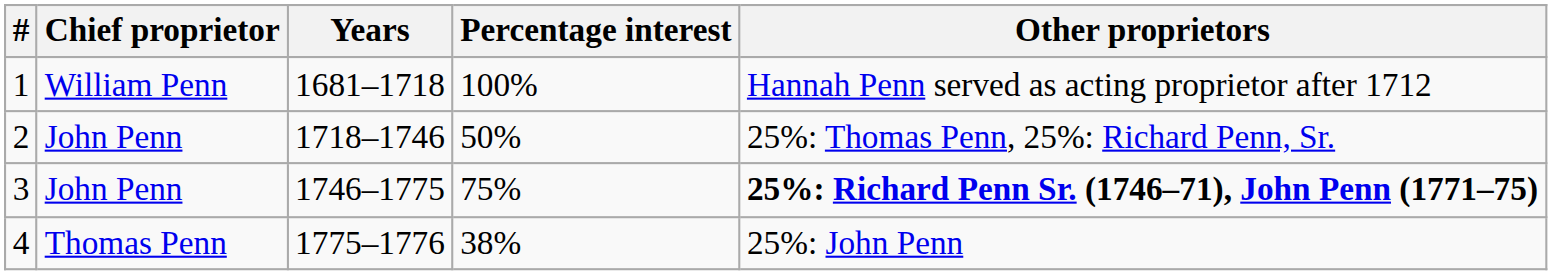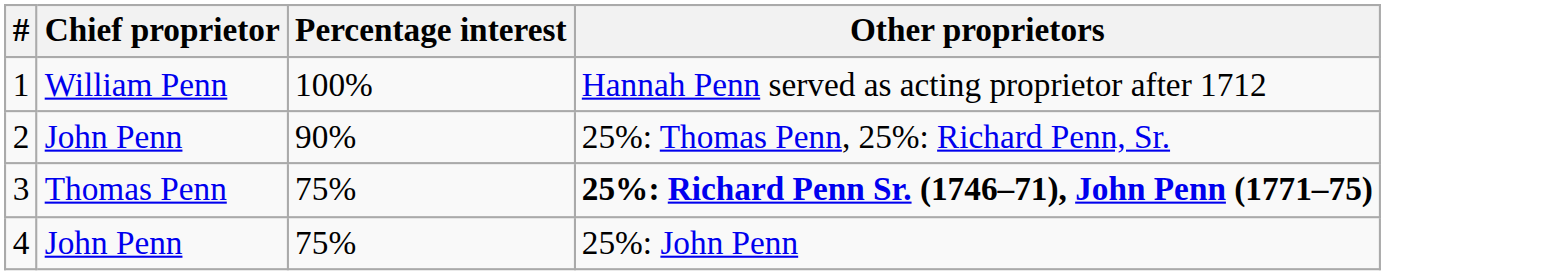 <table class="wikitable">
 <tr>
 <th>#</th>
 <th>Chief proprietor</th>
-<th>Years</th>
 <th>Percentage interest</th>
 <th>Other proprietors</th>
 </tr>
 <tr>
 <td>1</td>
 <td><a href='#'>William Penn</a></td>
-<td>1681–1718</td>
 <td>100%</td>
 <td><a href='#'>Hannah Penn</a> served as acting proprietor after 1712</td>
 </tr>
 <tr>
 <td>2</td>
 <td><a href='#'>John Penn</a></td>
-<td>1718–1746</td>
-<td>50%</td>
+<td>90%</td>
 <td>25%: <a href='#'>Thomas Penn</a>, 25%: <a href='#'>Richard Penn, Sr.</a></td>
 </tr>
 <tr>
 <td>3</td>
-<td><a href='#'>John Penn</a></td>
-<td>1746–1775</td>
+<td><a href='#'>Thomas Penn</a></td>
 <td>75%</td>
 <td><strong>25%: <a href='#'>Richard Penn Sr.</a> (1746–71), <a href='#'>John Penn</a> (1771–75)</strong></td>
 </tr>
 <tr>
 <td>4</td>
-<td><a href='#'>Thomas Penn</a></td>
-<td>1775–1776</td>
-<td>38%</td>
+<td><a href='#'>John Penn</a></td>
+<td>75%</td>
 <td>25%: <a href='#'>John Penn</a></td>
 </tr>
 </table>
